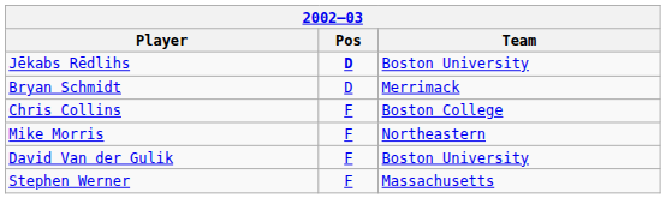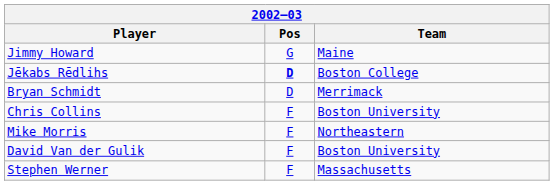 <table class="wikitable" width=95%>
 <tr>
 <th colspan=3><a href='#'>2002–03</a></th>
 </tr>
 <tr>
 <th>Player</th>
 <th>Pos</th>
 <th>Team</th>
 </tr>
 <tr>
+<td><a href='#'>Jimmy Howard</a></td>
+<td align=center><a href='#'>G</a></td>
+<td><a href='#'>Maine</a></td>
+</tr>
+<tr>
 <td><a href='#'>Jēkabs Rēdlihs</a></td>
 <td align=center><strong><a href='#'>D</a></strong></td>
-<td><a href='#'>Boston University</a></td>
+<td><a href='#'>Boston College</a></td>
 </tr>
 <tr>
 <td><a href='#'>Bryan Schmidt</a></td>
 <td align=center><a href='#'>D</a></td>
 <td><a href='#'>Merrimack</a></td>
 </tr>
 <tr>
 <td><a href='#'>Chris Collins</a></td>
 <td align=center><a href='#'>F</a></td>
-<td><a href='#'>Boston College</a></td>
+<td><a href='#'>Boston University</a></td>
 </tr>
 <tr>
 <td><a href='#'>Mike Morris</a></td>
 <td align=center><a href='#'>F</a></td>
 <td><a href='#'>Northeastern</a></td>
 </tr>
 <tr>
 <td><a href='#'>David Van der Gulik</a></td>
 <td align=center><a href='#'>F</a></td>
 <td><a href='#'>Boston University</a></td>
 </tr>
 <tr>
 <td><a href='#'>Stephen Werner</a></td>
 <td align=center><a href='#'>F</a></td>
 <td><a href='#'>Massachusetts</a></td>
 </tr>
 </table>
